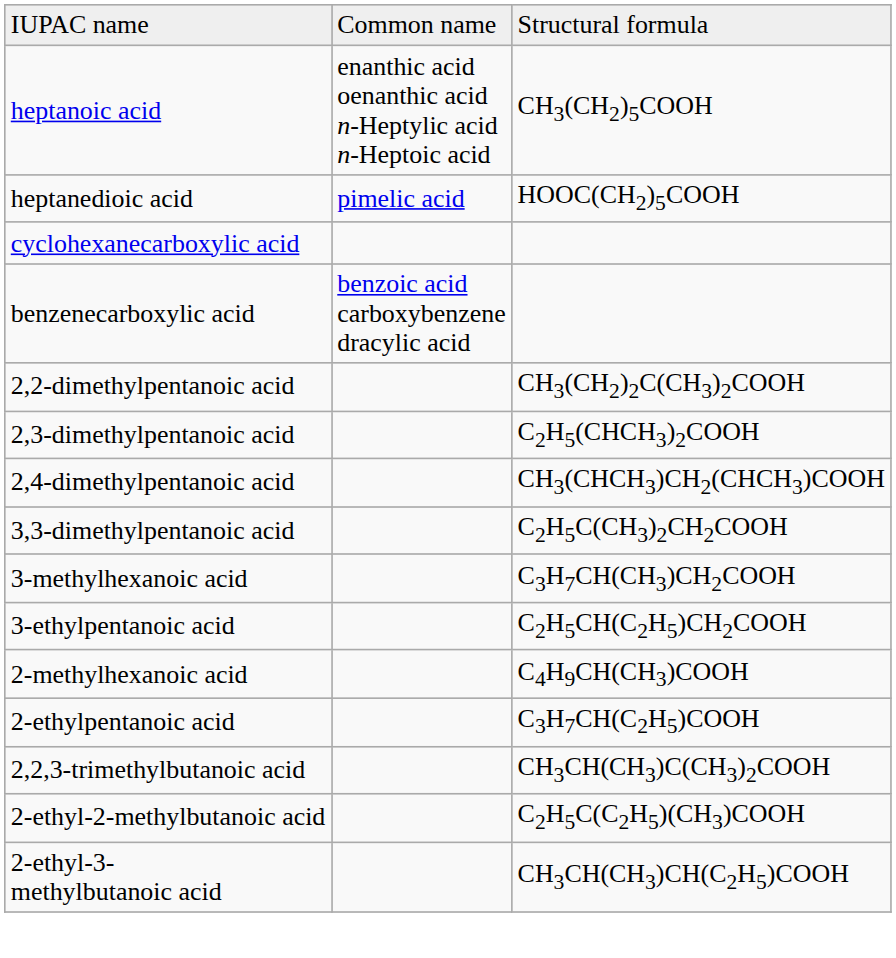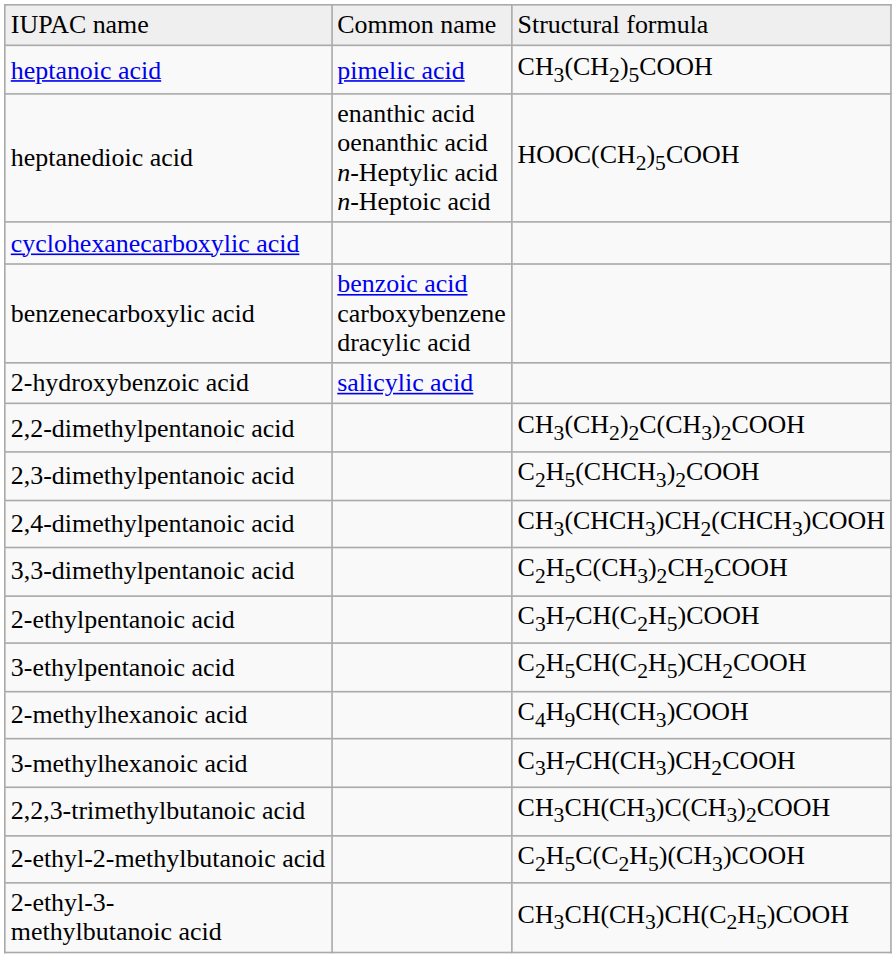 <table class="wikitable">
 <tr bgcolor="#efefef">
 <td>IUPAC name</td>
 <td>Common name</td>
 <td>Structural formula</td>
 </tr>
 <tr>
 <td><a href='#'>heptanoic acid</a></td>
-<td>enanthic acid<br>oenanthic acid<br><em>n</em>-Heptylic acid<br><em>n</em>-Heptoic acid</td>
+<td><a href='#'>pimelic acid</a></td>
 <td>CH<sub>3</sub>(CH<sub>2</sub>)<sub>5</sub>COOH</td>
 </tr>
 <tr>
 <td>heptanedioic acid</td>
-<td><a href='#'>pimelic acid</a></td>
+<td>enanthic acid<br>oenanthic acid<br><em>n</em>-Heptylic acid<br><em>n</em>-Heptoic acid</td>
 <td>HOOC(CH<sub>2</sub>)<sub>5</sub>COOH</td>
 </tr>
 <tr>
 <td><a href='#'>cyclohexanecarboxylic acid</a></td>
 <td></td>
 <td></td>
 </tr>
 <tr>
 <td>benzenecarboxylic acid</td>
 <td><a href='#'>benzoic acid</a><br>carboxybenzene<br>dracylic acid</td>
+<td></td>
+</tr>
+<tr>
+<td>2-hydroxybenzoic acid</td>
+<td><a href='#'>salicylic acid</a></td>
 <td></td>
 </tr>
 <tr>
 <td>2,2-dimethylpentanoic acid</td>
 <td></td>
 <td>CH<sub>3</sub>(CH<sub>2</sub>)<sub>2</sub>C(CH<sub>3</sub>)<sub>2</sub>COOH</td>
 </tr>
 <tr>
 <td>2,3-dimethylpentanoic acid</td>
 <td></td>
 <td>C<sub>2</sub>H<sub>5</sub>(CHCH<sub>3</sub>)<sub>2</sub>COOH</td>
 </tr>
 <tr>
 <td>2,4-dimethylpentanoic acid</td>
 <td></td>
 <td>CH<sub>3</sub>(CHCH<sub>3</sub>)CH<sub>2</sub>(CHCH<sub>3</sub>)COOH</td>
 </tr>
 <tr>
 <td>3,3-dimethylpentanoic acid</td>
 <td></td>
 <td>C<sub>2</sub>H<sub>5</sub>C(CH<sub>3</sub>)<sub>2</sub>CH<sub>2</sub>COOH</td>
 </tr>
 <tr>
-<td>3-methylhexanoic acid</td>
+<td>2-ethylpentanoic acid</td>
 <td></td>
-<td>C<sub>3</sub>H<sub>7</sub>CH(CH<sub>3</sub>)CH<sub>2</sub>COOH</td>
+<td>C<sub>3</sub>H<sub>7</sub>CH(C<sub>2</sub>H<sub>5</sub>)COOH</td>
 </tr>
 <tr>
 <td>3-ethylpentanoic acid</td>
 <td></td>
 <td>C<sub>2</sub>H<sub>5</sub>CH(C<sub>2</sub>H<sub>5</sub>)CH<sub>2</sub>COOH</td>
 </tr>
 <tr>
 <td>2-methylhexanoic acid</td>
 <td></td>
 <td>C<sub>4</sub>H<sub>9</sub>CH(CH<sub>3</sub>)COOH</td>
 </tr>
 <tr>
-<td>2-ethylpentanoic acid</td>
+<td>3-methylhexanoic acid</td>
 <td></td>
-<td>C<sub>3</sub>H<sub>7</sub>CH(C<sub>2</sub>H<sub>5</sub>)COOH</td>
+<td>C<sub>3</sub>H<sub>7</sub>CH(CH<sub>3</sub>)CH<sub>2</sub>COOH</td>
 </tr>
 <tr>
 <td>2,2,3-trimethylbutanoic acid</td>
 <td></td>
 <td>CH<sub>3</sub>CH(CH<sub>3</sub>)C(CH<sub>3</sub>)<sub>2</sub>COOH</td>
 </tr>
 <tr>
 <td>2-ethyl-2-methylbutanoic acid</td>
 <td></td>
 <td>C<sub>2</sub>H<sub>5</sub>C(C<sub>2</sub>H<sub>5</sub>)(CH<sub>3</sub>)COOH</td>
 </tr>
 <tr>
 <td>2-ethyl-3-<br>methylbutanoic acid</td>
 <td></td>
 <td>CH<sub>3</sub>CH(CH<sub>3</sub>)CH(C<sub>2</sub>H<sub>5</sub>)COOH</td>
 </tr>
 </table>
